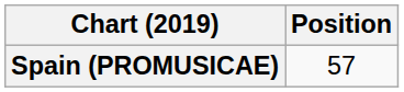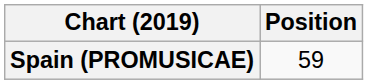 <table class="wikitable sortable plainrowheaders" style="text-align:center">
 <tr>
 <th scope="col">Chart (2019)</th>
 <th scope="col">Position</th>
 </tr>
 <tr>
 <th scope="row">Spain (PROMUSICAE)</th>
-<td>57</td>
+<td>59</td>
 </tr>
 </table>
